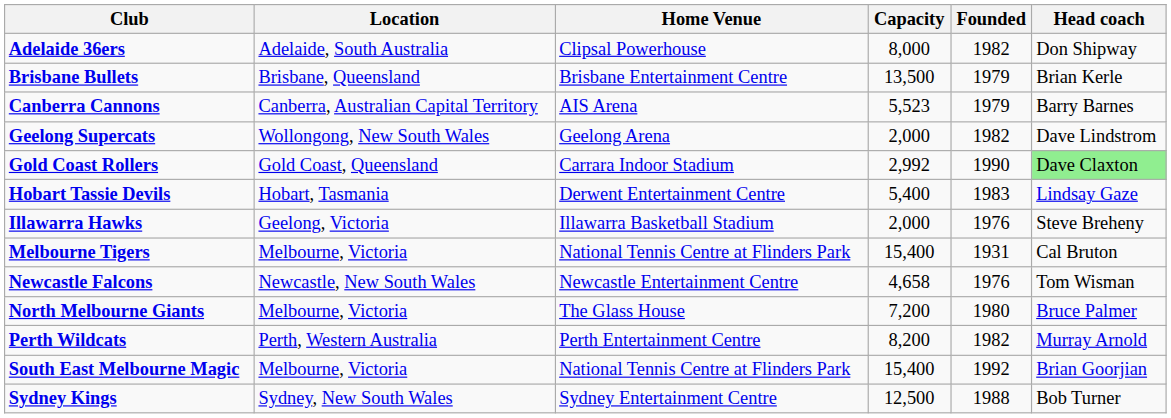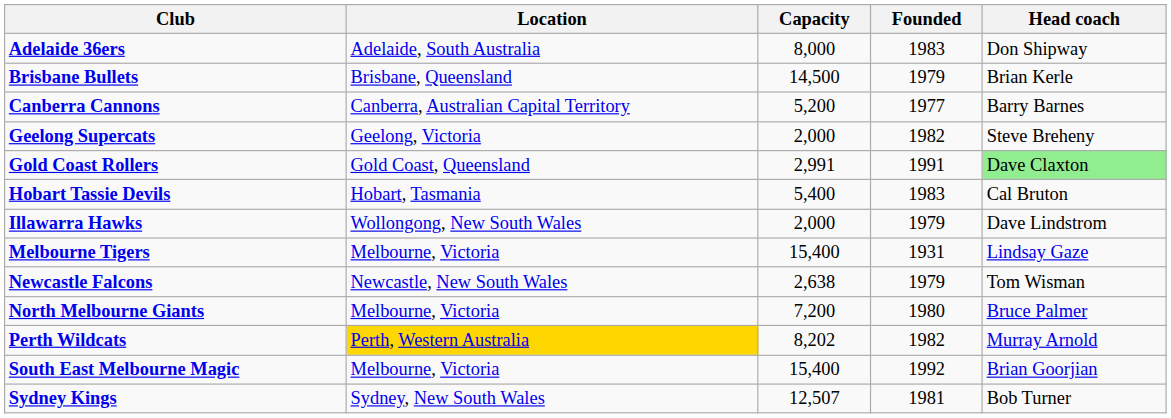 <table class="wikitable sortable" style="width:80%; text-align:left">
 <tr>
 <th>Club</th>
 <th>Location</th>
-<th>Home Venue</th>
 <th>Capacity</th>
 <th>Founded</th>
 <th>Head coach</th>
 </tr>
 <tr>
 <td><strong><a href='#'>Adelaide 36ers</a></strong></td>
 <td> <a href='#'>Adelaide</a>, <a href='#'>South Australia</a></td>
-<td><a href='#'>Clipsal Powerhouse</a></td>
 <td align=center>8,000</td>
-<td align=center>1982</td>
+<td align=center>1983</td>
 <td> Don Shipway</td>
 </tr>
 <tr>
 <td><strong><a href='#'>Brisbane Bullets</a></strong></td>
 <td> <a href='#'>Brisbane</a>, <a href='#'>Queensland</a></td>
-<td><a href='#'>Brisbane Entertainment Centre</a></td>
-<td align=center>13,500</td>
+<td align=center>14,500</td>
 <td align=center>1979</td>
 <td> Brian Kerle</td>
 </tr>
 <tr>
 <td><strong><a href='#'>Canberra Cannons</a></strong></td>
 <td> <a href='#'>Canberra</a>, <a href='#'>Australian Capital Territory</a></td>
-<td><a href='#'>AIS Arena</a></td>
-<td align=center>5,523</td>
-<td align=center>1979</td>
+<td align=center>5,200</td>
+<td align=center>1977</td>
 <td> Barry Barnes</td>
 </tr>
 <tr>
 <td><strong><a href='#'>Geelong Supercats</a></strong></td>
-<td> <a href='#'>Wollongong</a>, <a href='#'>New South Wales</a></td>
-<td><a href='#'>Geelong Arena</a></td>
+<td> <a href='#'>Geelong</a>, <a href='#'>Victoria</a></td>
 <td align=center>2,000</td>
 <td align=center>1982</td>
-<td> Dave Lindstrom</td>
+<td> Steve Breheny </td>
 </tr>
 <tr>
 <td><strong><a href='#'>Gold Coast Rollers</a></strong></td>
 <td> <a href='#'>Gold Coast</a>, <a href='#'>Queensland</a></td>
-<td><a href='#'>Carrara Indoor Stadium</a></td>
-<td align=center>2,992</td>
-<td align=center>1990</td>
+<td align=center>2,991</td>
+<td align=center>1991</td>
 <td style="background: lightgreen;"> Dave Claxton</td>
 </tr>
 <tr>
 <td><strong><a href='#'>Hobart Tassie Devils</a></strong></td>
 <td> <a href='#'>Hobart</a>, <a href='#'>Tasmania</a></td>
-<td><a href='#'>Derwent Entertainment Centre</a></td>
 <td align=center>5,400</td>
 <td align=center>1983</td>
-<td> <a href='#'>Lindsay Gaze</a></td>
+<td> Cal Bruton</td>
 </tr>
 <tr>
 <td><strong><a href='#'>Illawarra Hawks</a></strong></td>
-<td> <a href='#'>Geelong</a>, <a href='#'>Victoria</a></td>
-<td><a href='#'>Illawarra Basketball Stadium</a></td>
+<td> <a href='#'>Wollongong</a>, <a href='#'>New South Wales</a></td>
 <td align=center>2,000</td>
-<td align=center>1976</td>
-<td> Steve Breheny </td>
+<td align=center>1979</td>
+<td> Dave Lindstrom</td>
 </tr>
 <tr>
 <td><strong><a href='#'>Melbourne Tigers</a></strong></td>
 <td> <a href='#'>Melbourne</a>, <a href='#'>Victoria</a></td>
-<td><a href='#'>National Tennis Centre at Flinders Park</a></td>
 <td align=center>15,400</td>
 <td align=center>1931</td>
-<td> Cal Bruton</td>
+<td> <a href='#'>Lindsay Gaze</a></td>
 </tr>
 <tr>
 <td><strong><a href='#'>Newcastle Falcons</a></strong></td>
 <td> <a href='#'>Newcastle</a>, <a href='#'>New South Wales</a></td>
-<td><a href='#'>Newcastle Entertainment Centre</a></td>
-<td align=center>4,658</td>
-<td align=center>1976</td>
+<td align=center>2,638</td>
+<td align=center>1979</td>
 <td> Tom Wisman</td>
 </tr>
 <tr>
 <td><strong><a href='#'>North Melbourne Giants</a></strong></td>
 <td> <a href='#'>Melbourne</a>, <a href='#'>Victoria</a></td>
-<td><a href='#'>The Glass House</a></td>
 <td align=center>7,200</td>
 <td align=center>1980</td>
 <td> <a href='#'>Bruce Palmer</a></td>
 </tr>
 <tr>
 <td><strong><a href='#'>Perth Wildcats</a></strong></td>
-<td> <a href='#'>Perth</a>, <a href='#'>Western Australia</a></td>
-<td><a href='#'>Perth Entertainment Centre</a></td>
-<td align=center>8,200</td>
+<td style="background: gold;"> <a href='#'>Perth</a>, <a href='#'>Western Australia</a></td>
+<td align=center>8,202</td>
 <td align=center>1982</td>
 <td> <a href='#'>Murray Arnold</a></td>
 </tr>
 <tr>
 <td><strong><a href='#'>South East Melbourne Magic</a></strong></td>
 <td> <a href='#'>Melbourne</a>, <a href='#'>Victoria</a></td>
-<td><a href='#'>National Tennis Centre at Flinders Park</a></td>
 <td align=center>15,400</td>
 <td align=center>1992</td>
 <td> <a href='#'>Brian Goorjian</a></td>
 </tr>
 <tr>
 <td><strong><a href='#'>Sydney Kings</a></strong></td>
 <td> <a href='#'>Sydney</a>, <a href='#'>New South Wales</a></td>
-<td><a href='#'>Sydney Entertainment Centre</a></td>
-<td align=center>12,500</td>
-<td align=center>1988</td>
+<td align=center>12,507</td>
+<td align=center>1981</td>
 <td> Bob Turner</td>
 </tr>
 </table>
